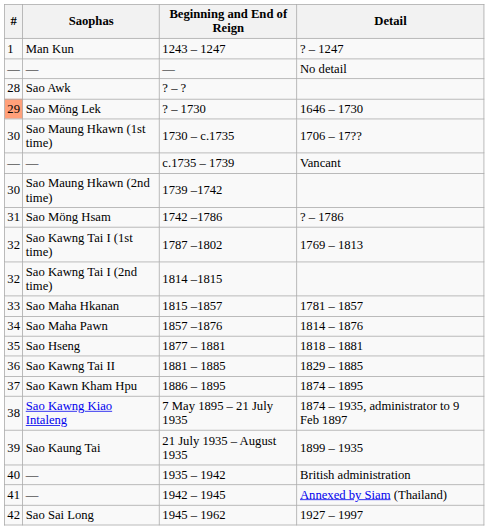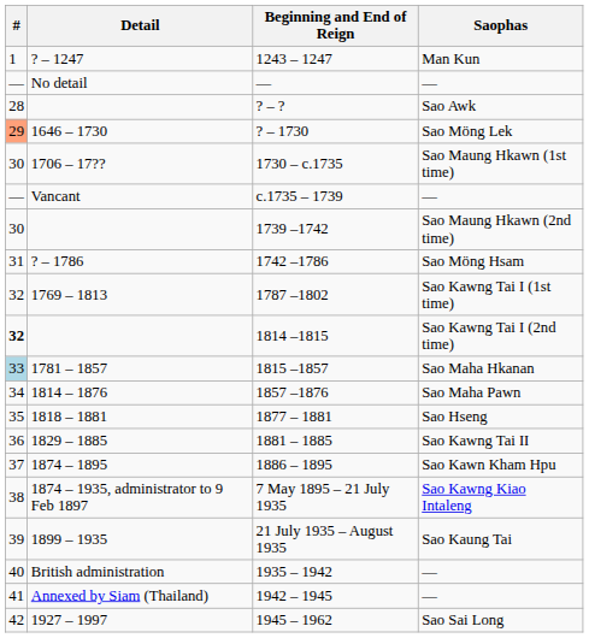 <table class="wikitable">
 <tr>
 <th>#</th>
+<th>Detail</th>
+<th>Beginning and End of Reign</th>
 <th>Saophas</th>
-<th>Beginning and End of Reign</th>
-<th>Detail</th>
 </tr>
 <tr>
 <td>1</td>
+<td>? – 1247</td>
+<td>1243 – 1247</td>
 <td>Man Kun</td>
-<td>1243 – 1247</td>
-<td>? – 1247</td>
 </tr>
 <tr>
 <td>—</td>
+<td>No detail</td>
 <td>—</td>
 <td>—</td>
-<td>No detail</td>
 </tr>
 <tr>
 <td>28</td>
+<td></td>
+<td>? – ?</td>
 <td>Sao Awk</td>
-<td>? – ?</td>
-<td></td>
 </tr>
 <tr>
 <td style="background: lightsalmon;">29</td>
+<td>1646 – 1730</td>
+<td>? – 1730</td>
 <td>Sao Möng Lek</td>
-<td>? – 1730</td>
-<td>1646 – 1730</td>
 </tr>
 <tr>
 <td>30</td>
+<td>1706 – 17??</td>
+<td>1730 – c.1735</td>
 <td>Sao Maung Hkawn (1st time)</td>
-<td>1730 – c.1735</td>
-<td>1706 – 17??</td>
 </tr>
 <tr>
 <td>—</td>
+<td>Vancant</td>
+<td>c.1735 – 1739</td>
 <td>—</td>
-<td>c.1735 – 1739</td>
-<td>Vancant</td>
 </tr>
 <tr>
 <td>30</td>
+<td></td>
+<td>1739 –1742</td>
 <td>Sao Maung Hkawn (2nd time)</td>
-<td>1739 –1742</td>
-<td></td>
 </tr>
 <tr>
 <td>31</td>
+<td>? – 1786</td>
+<td>1742 –1786</td>
 <td>Sao Möng Hsam</td>
-<td>1742 –1786</td>
-<td>? – 1786</td>
 </tr>
 <tr>
 <td>32</td>
+<td>1769 – 1813</td>
+<td>1787 –1802</td>
 <td>Sao Kawng Tai I (1st time)</td>
-<td>1787 –1802</td>
-<td>1769 – 1813</td>
 </tr>
 <tr>
-<td>32</td>
+<td><strong>32</strong></td>
+<td></td>
+<td>1814 –1815</td>
 <td>Sao Kawng Tai I (2nd time)</td>
-<td>1814 –1815</td>
-<td></td>
 </tr>
 <tr>
-<td>33</td>
+<td style="background: lightblue;">33</td>
+<td>1781 – 1857</td>
+<td>1815 –1857</td>
 <td>Sao Maha Hkanan</td>
-<td>1815 –1857</td>
-<td>1781 – 1857</td>
 </tr>
 <tr>
 <td>34</td>
+<td>1814 – 1876</td>
+<td>1857 –1876</td>
 <td>Sao Maha Pawn</td>
-<td>1857 –1876</td>
-<td>1814 – 1876</td>
 </tr>
 <tr>
 <td>35</td>
+<td>1818 – 1881</td>
+<td>1877 – 1881</td>
 <td>Sao Hseng</td>
-<td>1877 – 1881</td>
-<td>1818 – 1881</td>
 </tr>
 <tr>
 <td>36</td>
+<td>1829 – 1885</td>
+<td>1881 – 1885</td>
 <td>Sao Kawng Tai II</td>
-<td>1881 – 1885</td>
-<td>1829 – 1885</td>
 </tr>
 <tr>
 <td>37</td>
+<td>1874 – 1895</td>
+<td>1886 – 1895</td>
 <td>Sao Kawn Kham Hpu</td>
-<td>1886 – 1895</td>
-<td>1874 – 1895</td>
 </tr>
 <tr>
 <td>38</td>
+<td>1874 – 1935, administrator to 9 Feb 1897</td>
+<td>7 May 1895 – 21 July 1935</td>
 <td><a href='#'>Sao Kawng Kiao Intaleng</a></td>
-<td>7 May 1895 – 21 July 1935</td>
-<td>1874 – 1935, administrator to 9 Feb 1897</td>
 </tr>
 <tr>
 <td>39</td>
+<td>1899 – 1935</td>
+<td>21 July 1935 – August 1935</td>
 <td>Sao Kaung Tai</td>
-<td>21 July 1935 – August 1935</td>
-<td>1899 – 1935</td>
 </tr>
 <tr>
 <td>40</td>
+<td>British administration</td>
+<td>1935 – 1942</td>
 <td>—</td>
-<td>1935 – 1942</td>
-<td>British administration</td>
 </tr>
 <tr>
 <td>41</td>
+<td><a href='#'>Annexed by Siam</a> (Thailand)</td>
+<td>1942 – 1945</td>
 <td>—</td>
-<td>1942 – 1945</td>
-<td><a href='#'>Annexed by Siam</a> (Thailand)</td>
 </tr>
 <tr>
 <td>42</td>
+<td>1927 – 1997</td>
+<td>1945 – 1962</td>
 <td>Sao Sai Long</td>
-<td>1945 – 1962</td>
-<td>1927 – 1997</td>
 </tr>
 </table>
